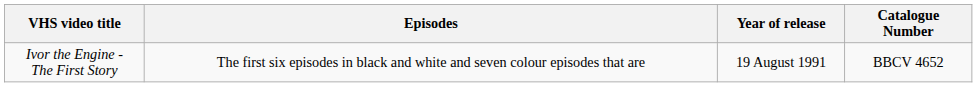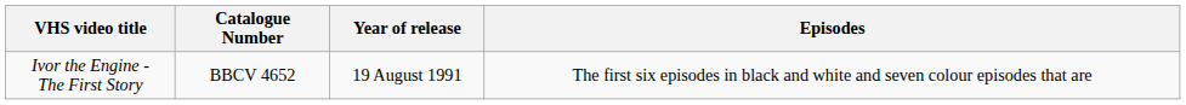 <table class="wikitable">
 <tr>
 <th width="11%">VHS video title</th>
+<th width="10%">Catalogue<br>Number</th>
+<th width="10%">Year of release</th>
 <th width="45%">Episodes</th>
-<th width="10%">Year of release</th>
-<th width="10%">Catalogue<br>Number</th>
 </tr>
 <tr>
 <td align="center"><em>Ivor the Engine -<br>The First Story</em></td>
+<td align="center">BBCV 4652</td>
+<td align="center">19 August 1991</td>
 <td align="center">The first six episodes in black and white and seven colour episodes that are<br></td>
-<td align="center">19 August 1991</td>
-<td align="center">BBCV 4652</td>
 </tr>
 </table>
